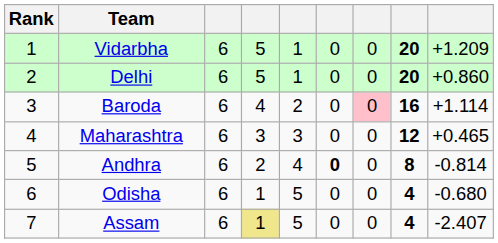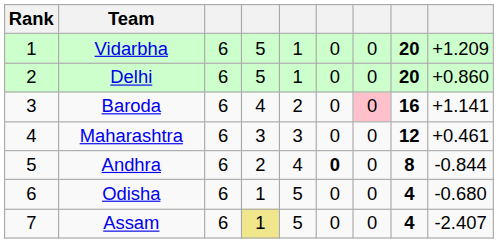 <table class="wikitable" style="text-align:center">
 <tr>
 <th>Rank</th>
 <th style="width:120px">Team</th>
 <th style="width:25px"></th>
 <th style="width:25px"></th>
 <th style="width:25px"></th>
 <th style="width:25px"></th>
 <th style="width:25px"></th>
 <th style="width:25px"></th>
 <th style="width:40px;"></th>
 </tr>
 <tr style="background:#cfc;">
 <td>1</td>
 <td><a href='#'>Vidarbha</a></td>
 <td>6</td>
 <td>5</td>
 <td>1</td>
 <td>0</td>
 <td>0</td>
 <td><strong>20</strong></td>
 <td>+1.209</td>
 </tr>
 <tr style="background:#cfc;">
 <td>2</td>
 <td><a href='#'>Delhi</a></td>
 <td>6</td>
 <td>5</td>
 <td>1</td>
 <td>0</td>
 <td>0</td>
 <td><strong>20</strong></td>
 <td>+0.860</td>
 </tr>
 <tr>
 <td>3</td>
 <td><a href='#'>Baroda</a></td>
 <td>6</td>
 <td>4</td>
 <td>2</td>
 <td>0</td>
 <td style="background: pink;">0</td>
 <td><strong>16</strong></td>
-<td>+1.114</td>
+<td>+1.141</td>
 </tr>
 <tr>
 <td>4</td>
 <td><a href='#'>Maharashtra</a></td>
 <td>6</td>
 <td>3</td>
 <td>3</td>
 <td>0</td>
 <td>0</td>
 <td><strong>12</strong></td>
-<td>+0.465</td>
+<td>+0.461</td>
 </tr>
 <tr>
 <td>5</td>
 <td><a href='#'>Andhra</a></td>
 <td>6</td>
 <td>2</td>
 <td>4</td>
 <td><strong>0</strong></td>
 <td>0</td>
 <td><strong>8</strong></td>
-<td>-0.814</td>
+<td>-0.844</td>
 </tr>
 <tr>
 <td>6</td>
 <td><a href='#'>Odisha</a></td>
 <td>6</td>
 <td>1</td>
 <td>5</td>
 <td>0</td>
 <td>0</td>
 <td><strong>4</strong></td>
 <td>-0.680</td>
 </tr>
 <tr>
 <td>7</td>
 <td><a href='#'>Assam</a></td>
 <td>6</td>
 <td style="background: khaki;">1</td>
 <td>5</td>
 <td>0</td>
 <td>0</td>
 <td><strong>4</strong></td>
 <td>-2.407</td>
 </tr>
 </table>
